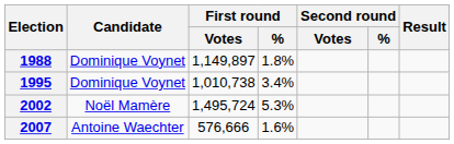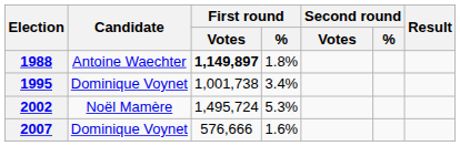 <table class="wikitable" style=text-align:center>
 <tr>
 <th rowspan=2>Election</th>
 <th rowspan=2>Candidate</th>
 <th colspan=2>First round</th>
 <th colspan=2>Second round</th>
 <th rowspan=2>Result</th>
 </tr>
 <tr>
 <th>Votes</th>
 <th>%</th>
 <th>Votes</th>
 <th>%</th>
 </tr>
 <tr>
 <th><a href='#'>1988</a></th>
-<td><a href='#'>Dominique Voynet</a></td>
-<td>1,149,897</td>
+<td><a href='#'>Antoine Waechter</a></td>
+<td><strong>1,149,897</strong></td>
 <td>1.8%</td>
 <td></td>
 <td></td>
 <td></td>
 </tr>
 <tr>
 <th><a href='#'>1995</a></th>
 <td><a href='#'>Dominique Voynet</a></td>
-<td>1,010,738</td>
+<td>1,001,738</td>
 <td>3.4%</td>
 <td></td>
 <td></td>
 <td></td>
 </tr>
 <tr>
 <th><a href='#'>2002</a></th>
 <td><a href='#'>Noël Mamère</a></td>
 <td>1,495,724</td>
 <td>5.3%</td>
 <td></td>
 <td></td>
 <td></td>
 </tr>
 <tr>
 <th><a href='#'>2007</a></th>
-<td><a href='#'>Antoine Waechter</a></td>
+<td><a href='#'>Dominique Voynet</a></td>
 <td>576,666</td>
 <td>1.6%</td>
 <td></td>
 <td></td>
 <td></td>
 </tr>
 </table>
